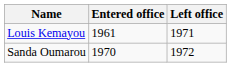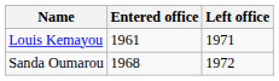 <table class="wikitable">
 <tr>
 <th>Name</th>
 <th>Entered office</th>
 <th>Left office</th>
 </tr>
 <tr>
 <td><a href='#'>Louis Kemayou</a></td>
 <td>1961</td>
 <td>1971</td>
 </tr>
 <tr>
 <td>Sanda Oumarou</td>
-<td>1970</td>
+<td>1968</td>
 <td>1972</td>
 </tr>
 </table>
